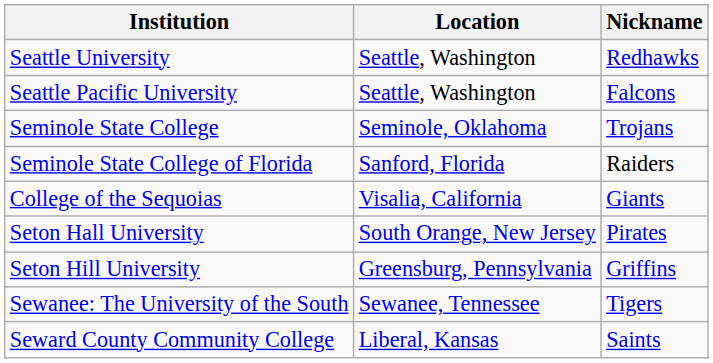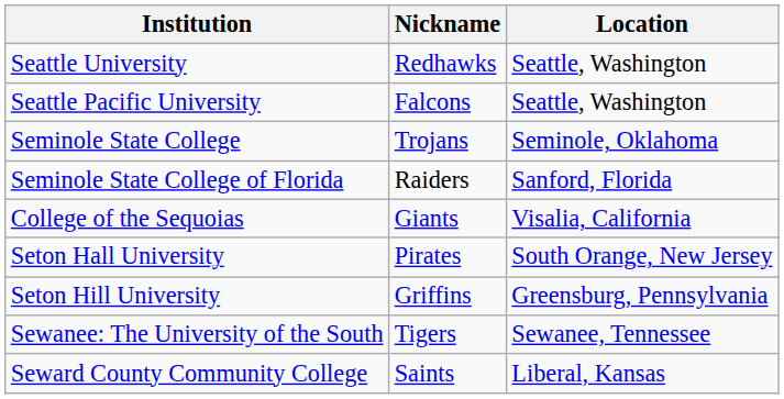 <table class="wikitable">
 <tr>
 <th>Institution</th>
+<th>Nickname</th>
 <th>Location</th>
-<th>Nickname</th>
 </tr>
 <tr>
 <td><a href='#'>Seattle University</a></td>
+<td><a href='#'>Redhawks</a></td>
 <td><a href='#'>Seattle</a>, Washington</td>
-<td><a href='#'>Redhawks</a></td>
 </tr>
 <tr>
 <td><a href='#'>Seattle Pacific University</a></td>
+<td><a href='#'>Falcons</a></td>
 <td><a href='#'>Seattle</a>, Washington</td>
-<td><a href='#'>Falcons</a></td>
 </tr>
 <tr>
 <td><a href='#'>Seminole State College</a></td>
+<td><a href='#'>Trojans</a></td>
 <td><a href='#'>Seminole, Oklahoma</a></td>
-<td><a href='#'>Trojans</a></td>
 </tr>
 <tr>
 <td><a href='#'>Seminole State College of Florida</a></td>
+<td>Raiders</td>
 <td><a href='#'>Sanford, Florida</a></td>
-<td>Raiders</td>
 </tr>
 <tr>
 <td><a href='#'>College of the Sequoias</a></td>
+<td><a href='#'>Giants</a></td>
 <td><a href='#'>Visalia, California</a></td>
-<td><a href='#'>Giants</a></td>
 </tr>
 <tr>
 <td><a href='#'>Seton Hall University</a></td>
+<td><a href='#'>Pirates</a></td>
 <td><a href='#'>South Orange, New Jersey</a></td>
-<td><a href='#'>Pirates</a></td>
 </tr>
 <tr>
 <td><a href='#'>Seton Hill University</a></td>
+<td><a href='#'>Griffins</a></td>
 <td><a href='#'>Greensburg, Pennsylvania</a></td>
-<td><a href='#'>Griffins</a></td>
 </tr>
 <tr>
 <td><a href='#'>Sewanee: The University of the South</a></td>
+<td><a href='#'>Tigers</a></td>
 <td><a href='#'>Sewanee, Tennessee</a></td>
-<td><a href='#'>Tigers</a></td>
 </tr>
 <tr>
 <td><a href='#'>Seward County Community College</a></td>
+<td><a href='#'>Saints</a></td>
 <td><a href='#'>Liberal, Kansas</a></td>
-<td><a href='#'>Saints</a></td>
 </tr>
 </table>
